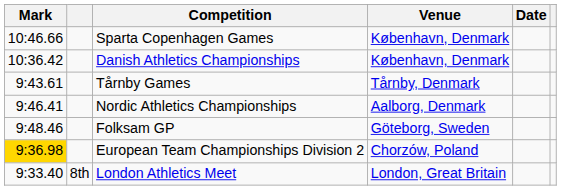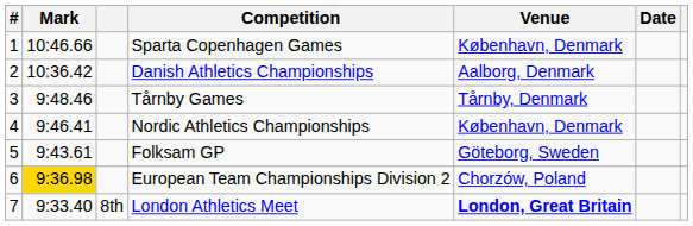 <table class="wikitable sortable">
 <tr>
+<th>#</th>
 <th>Mark</th>
 <th class=unsortable></th>
 <th>Competition</th>
 <th>Venue</th>
 <th>Date</th>
 <th></th>
 </tr>
 <tr>
+<td align=center>1</td>
 <td align=right>10:46.66</td>
 <td></td>
 <td>Sparta Copenhagen Games</td>
 <td><a href='#'>København, Denmark</a></td>
 <td align=right></td>
 <td></td>
 </tr>
 <tr>
+<td align=center>2</td>
 <td align=right>10:36.42</td>
 <td></td>
 <td><a href='#'>Danish Athletics Championships</a></td>
-<td><a href='#'>København, Denmark</a></td>
+<td><a href='#'>Aalborg, Denmark</a></td>
 <td align=right></td>
 <td></td>
 </tr>
 <tr>
-<td align=right>9:43.61</td>
+<td align=center>3</td>
+<td align=right>9:48.46</td>
 <td></td>
 <td>Tårnby Games</td>
 <td><a href='#'>Tårnby, Denmark</a></td>
 <td align=right></td>
 <td></td>
 </tr>
 <tr>
+<td align=center>4</td>
 <td align=right>9:46.41</td>
 <td></td>
 <td>Nordic Athletics Championships</td>
-<td><a href='#'>Aalborg, Denmark</a></td>
+<td><a href='#'>København, Denmark</a></td>
 <td align=right></td>
 <td></td>
 </tr>
 <tr>
-<td align=right>9:48.46</td>
+<td align=center>5</td>
+<td align=right>9:43.61</td>
 <td></td>
 <td>Folksam GP</td>
 <td><a href='#'>Göteborg, Sweden</a></td>
 <td align=right></td>
 <td></td>
 </tr>
 <tr>
+<td align=center>6</td>
 <td align=right style="background: gold;">9:36.98</td>
 <td></td>
 <td>European Team Championships Division 2</td>
 <td><a href='#'>Chorzów, Poland</a></td>
 <td align=right></td>
 <td></td>
 </tr>
 <tr>
+<td align=center>7</td>
 <td align=right>9:33.40</td>
 <td>8th</td>
 <td><a href='#'>London Athletics Meet</a></td>
-<td><a href='#'>London, Great Britain</a></td>
+<td><strong><a href='#'>London, Great Britain</a></strong></td>
 <td align=right><a href='#'></a></td>
 <td></td>
 </tr>
 </table>
